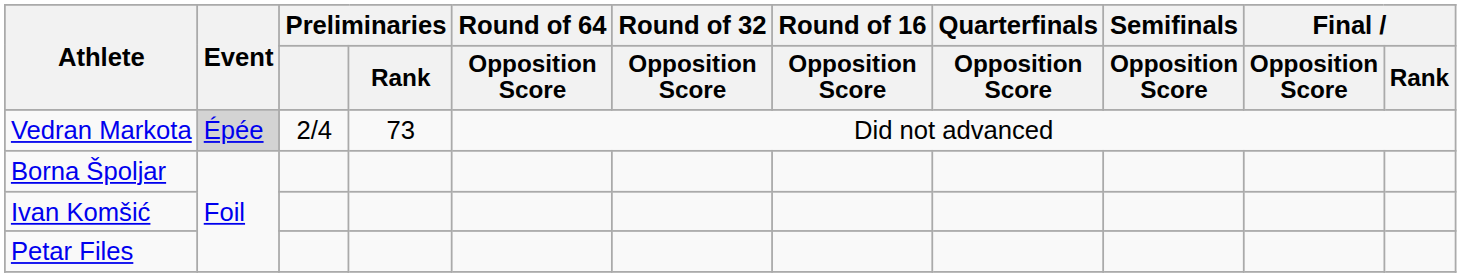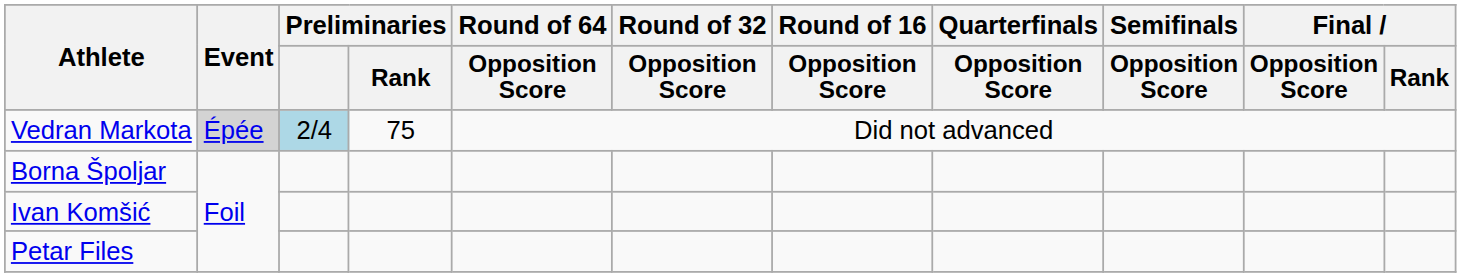 <table class="wikitable" style="font-size:90%">
 <tr>
 <th rowspan=2>Athlete</th>
 <th rowspan=2>Event</th>
 <th colspan=2>Preliminaries</th>
 <th>Round of 64</th>
 <th>Round of 32</th>
 <th>Round of 16</th>
 <th>Quarterfinals</th>
 <th>Semifinals</th>
 <th colspan=2>Final / </th>
 </tr>
 <tr style="font-size:95%">
 <th></th>
 <th>Rank</th>
 <th>Opposition<br>Score</th>
 <th>Opposition<br>Score</th>
 <th>Opposition<br>Score</th>
 <th>Opposition<br>Score</th>
 <th>Opposition<br>Score</th>
 <th>Opposition<br>Score</th>
 <th>Rank</th>
 </tr>
 <tr align=center>
 <td align=left><a href='#'>Vedran Markota</a></td>
 <td style="background: lightgrey; text-align:left;"><a href='#'>Épée</a></td>
-<td>2/4</td>
-<td>73</td>
+<td style="background: lightblue;">2/4</td>
+<td>75</td>
 <td colspan="7">Did not advanced</td>
 </tr>
 <tr align="center">
 <td align="left"><a href='#'>Borna Špoljar</a></td>
 <td rowspan="3" style="text-align:left;"><a href='#'>Foil</a></td>
 <td></td>
 <td></td>
 <td></td>
 <td></td>
 <td></td>
 <td></td>
 <td></td>
 <td></td>
 <td></td>
 </tr>
 <tr align="center">
 <td align="left"><a href='#'>Ivan Komšić</a></td>
 <td></td>
 <td></td>
 <td></td>
 <td></td>
 <td></td>
 <td></td>
 <td></td>
 <td></td>
 <td></td>
 </tr>
 <tr align="center">
 <td align="left"><a href='#'>Petar Files</a></td>
 <td></td>
 <td></td>
 <td></td>
 <td></td>
 <td></td>
 <td></td>
 <td></td>
 <td></td>
 <td></td>
 </tr>
 </table>
